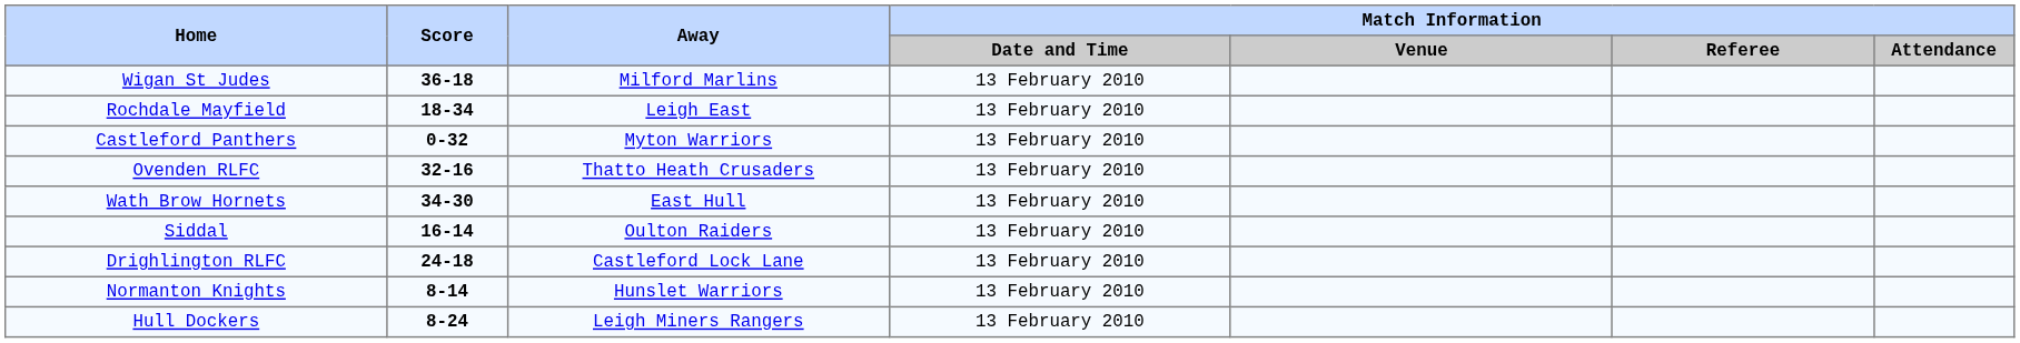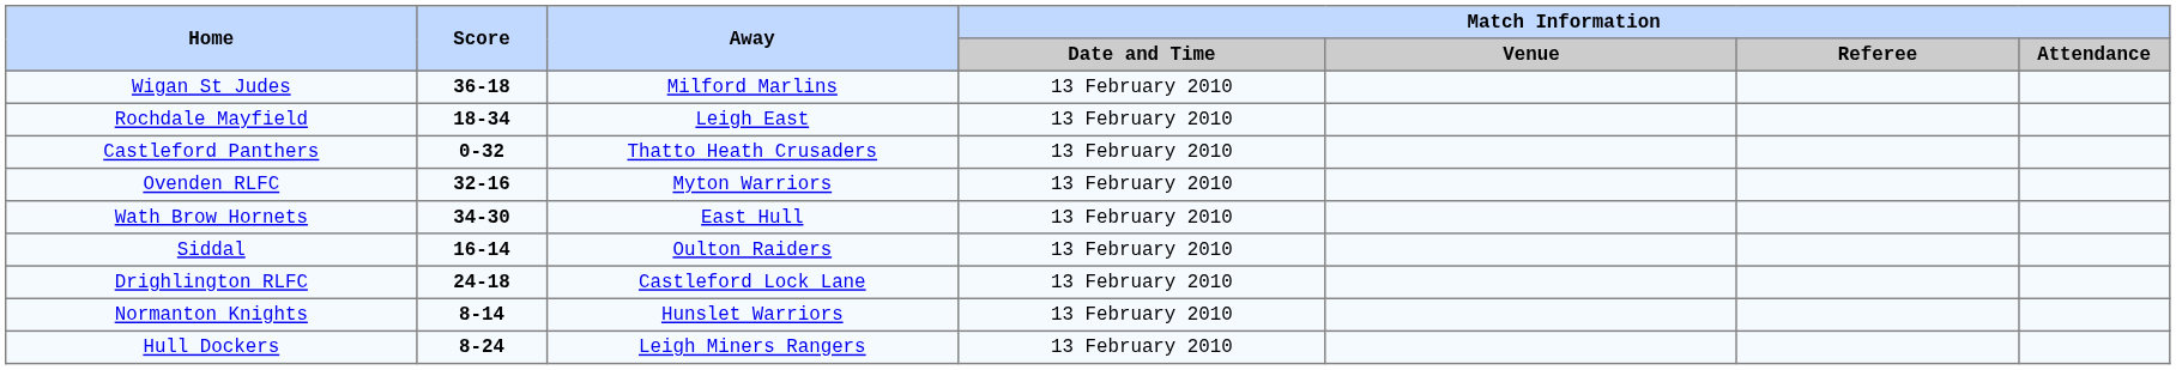 <table border=1 style="border-collapse:collapse; font-size:85%; text-align:center;" cellpadding=3 cellspacing=0 width=100%>
 <tr bgcolor=#C1D8FF>
 <th rowspan=2 width=19%>Home</th>
 <th rowspan=2 width=6%>Score</th>
 <th rowspan=2 width=19%>Away</th>
 <th colspan=6>Match Information</th>
 </tr>
 <tr bgcolor=#CCCCCC>
 <th width=17%>Date and Time</th>
 <th width=19%>Venue</th>
 <th width=13%>Referee</th>
 <th width=7%>Attendance</th>
 </tr>
 <tr bgcolor=#F5FAFF>
 <td><a href='#'>Wigan St Judes</a></td>
 <td><strong>36-18</strong></td>
 <td><a href='#'>Milford Marlins</a></td>
 <td>13 February 2010</td>
 <td></td>
 <td></td>
 <td></td>
 </tr>
 <tr bgcolor=#F5FAFF>
 <td><a href='#'>Rochdale Mayfield</a></td>
 <td><strong>18-34</strong></td>
 <td><a href='#'>Leigh East</a></td>
 <td>13 February 2010</td>
 <td></td>
 <td></td>
 <td></td>
 </tr>
 <tr bgcolor=#F5FAFF>
 <td><a href='#'>Castleford Panthers</a></td>
 <td><strong>0-32</strong></td>
-<td><a href='#'>Myton Warriors</a></td>
+<td><a href='#'>Thatto Heath Crusaders</a></td>
 <td>13 February 2010</td>
 <td></td>
 <td></td>
 <td></td>
 </tr>
 <tr bgcolor=#F5FAFF>
 <td><a href='#'>Ovenden RLFC</a></td>
 <td><strong>32-16</strong></td>
-<td><a href='#'>Thatto Heath Crusaders</a></td>
+<td><a href='#'>Myton Warriors</a></td>
 <td>13 February 2010</td>
 <td></td>
 <td></td>
 <td></td>
 </tr>
 <tr bgcolor=#F5FAFF>
 <td><a href='#'>Wath Brow Hornets</a></td>
 <td><strong>34-30</strong></td>
 <td><a href='#'>East Hull</a></td>
 <td>13 February 2010</td>
 <td></td>
 <td></td>
 <td></td>
 </tr>
 <tr bgcolor=#F5FAFF>
 <td><a href='#'>Siddal</a></td>
 <td><strong>16-14</strong></td>
 <td><a href='#'>Oulton Raiders</a></td>
 <td>13 February 2010</td>
 <td></td>
 <td></td>
 <td></td>
 </tr>
 <tr bgcolor=#F5FAFF>
 <td><a href='#'>Drighlington RLFC</a></td>
 <td><strong>24-18</strong></td>
 <td><a href='#'>Castleford Lock Lane</a></td>
 <td>13 February 2010</td>
 <td></td>
 <td></td>
 <td></td>
 </tr>
 <tr bgcolor=#F5FAFF>
 <td><a href='#'>Normanton Knights</a></td>
 <td><strong>8-14</strong></td>
 <td><a href='#'>Hunslet Warriors</a></td>
 <td>13 February 2010</td>
 <td></td>
 <td></td>
 <td></td>
 </tr>
 <tr bgcolor=#F5FAFF>
 <td><a href='#'>Hull Dockers</a></td>
 <td><strong>8-24</strong></td>
 <td><a href='#'>Leigh Miners Rangers</a></td>
 <td>13 February 2010</td>
 <td></td>
 <td></td>
 <td></td>
 </tr>
 </table>
